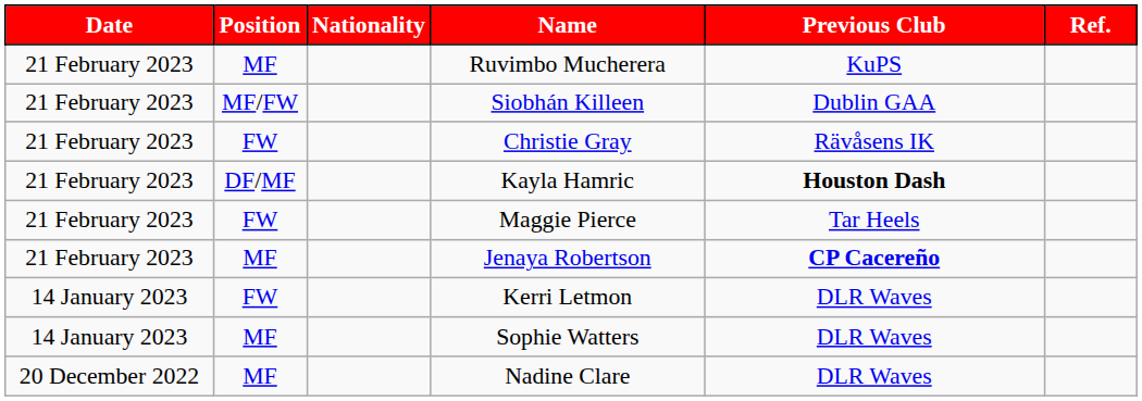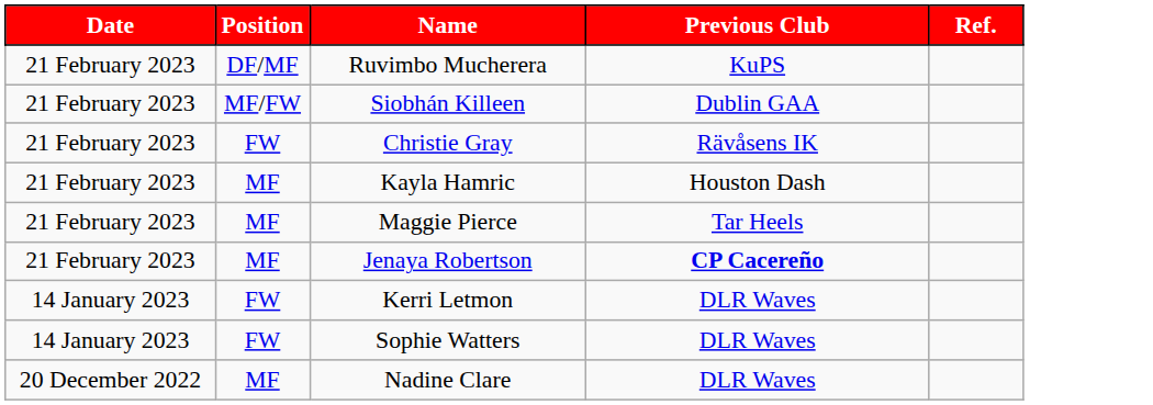 <table class="wikitable"  style="text-align:center; font-size:90%; ">
 <tr>
 <th style="background:#FF0000;color:white;border:1px solid black; width:120px;">Date</th>
 <th style="background:#FF0000;color:white;border:1px solid black; width:50px;">Position</th>
-<th style="background:#FF0000;color:white;border:1px solid black; width:50px;">Nationality</th>
 <th style="background:#FF0000;color:white;border:1px solid black; width:160px;">Name</th>
 <th style="background:#FF0000;color:white;border:1px solid black; width:200px;">Previous Club</th>
 <th style="background:#FF0000;color:white;border:1px solid black; width:50px;">Ref.</th>
 </tr>
 <tr>
 <td>21 February 2023</td>
-<td><a href='#'>MF</a></td>
-<td></td>
+<td><a href='#'>DF</a>/<a href='#'>MF</a></td>
 <td>Ruvimbo Mucherera</td>
 <td> <a href='#'>KuPS</a></td>
 <td></td>
 </tr>
 <tr>
 <td>21 February 2023</td>
 <td><a href='#'>MF</a>/<a href='#'>FW</a></td>
-<td></td>
 <td><a href='#'>Siobhán Killeen</a></td>
 <td> <a href='#'>Dublin GAA</a></td>
 <td></td>
 </tr>
 <tr>
 <td>21 February 2023</td>
 <td><a href='#'>FW</a></td>
-<td></td>
 <td><a href='#'>Christie Gray</a></td>
 <td> <a href='#'>Rävåsens IK</a></td>
 <td></td>
 </tr>
 <tr>
 <td>21 February 2023</td>
-<td><a href='#'>DF</a>/<a href='#'>MF</a></td>
-<td></td>
+<td><a href='#'>MF</a></td>
 <td>Kayla Hamric</td>
-<td><strong> Houston Dash</strong></td>
+<td> Houston Dash</td>
 <td></td>
 </tr>
 <tr>
 <td>21 February 2023</td>
-<td><a href='#'>FW</a></td>
-<td></td>
+<td><a href='#'>MF</a></td>
 <td>Maggie Pierce</td>
 <td> <a href='#'>Tar Heels</a></td>
 <td></td>
 </tr>
 <tr>
 <td>21 February 2023</td>
 <td><a href='#'>MF</a></td>
-<td></td>
 <td><a href='#'>Jenaya Robertson</a></td>
 <td><strong> <a href='#'>CP Cacereño</a></strong></td>
 <td></td>
 </tr>
 <tr>
 <td>14 January 2023</td>
 <td><a href='#'>FW</a></td>
-<td></td>
 <td>Kerri Letmon</td>
 <td> <a href='#'>DLR Waves</a></td>
 <td></td>
 </tr>
 <tr>
 <td>14 January 2023</td>
-<td><a href='#'>MF</a></td>
-<td></td>
+<td><a href='#'>FW</a></td>
 <td>Sophie Watters</td>
 <td> <a href='#'>DLR Waves</a></td>
 <td></td>
 </tr>
 <tr>
 <td>20 December 2022</td>
 <td><a href='#'>MF</a></td>
-<td></td>
 <td>Nadine Clare</td>
 <td> <a href='#'>DLR Waves</a></td>
 <td><br></td>
 </tr>
 </table>
